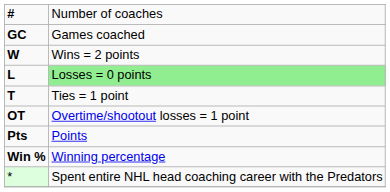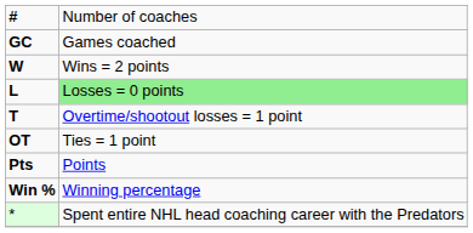 <table class="wikitable">
 <tr>
 <td><strong>#</strong></td>
 <td>Number of coaches</td>
 </tr>
 <tr>
 <td><strong>GC</strong></td>
 <td>Games coached</td>
 </tr>
 <tr>
 <td><strong>W</strong></td>
 <td>Wins = 2 points</td>
 </tr>
 <tr>
 <td><strong>L</strong></td>
 <td style="background: lightgreen;">Losses = 0 points</td>
 </tr>
 <tr>
 <td><strong>T</strong></td>
-<td>Ties = 1 point</td>
+<td><a href='#'>Overtime/shootout</a> losses = 1 point</td>
 </tr>
 <tr>
 <td><strong>OT</strong></td>
-<td><a href='#'>Overtime/shootout</a> losses = 1 point</td>
+<td>Ties = 1 point</td>
 </tr>
 <tr>
 <td><strong>Pts</strong></td>
 <td><a href='#'>Points</a></td>
 </tr>
 <tr>
 <td><strong>Win %</strong></td>
 <td><a href='#'>Winning percentage</a></td>
 </tr>
 <tr>
 <td style="background-color:#ddffdd;">*</td>
 <td>Spent entire NHL head coaching career with the Predators</td>
 </tr>
 <tr>
 </tr>
 </table>
